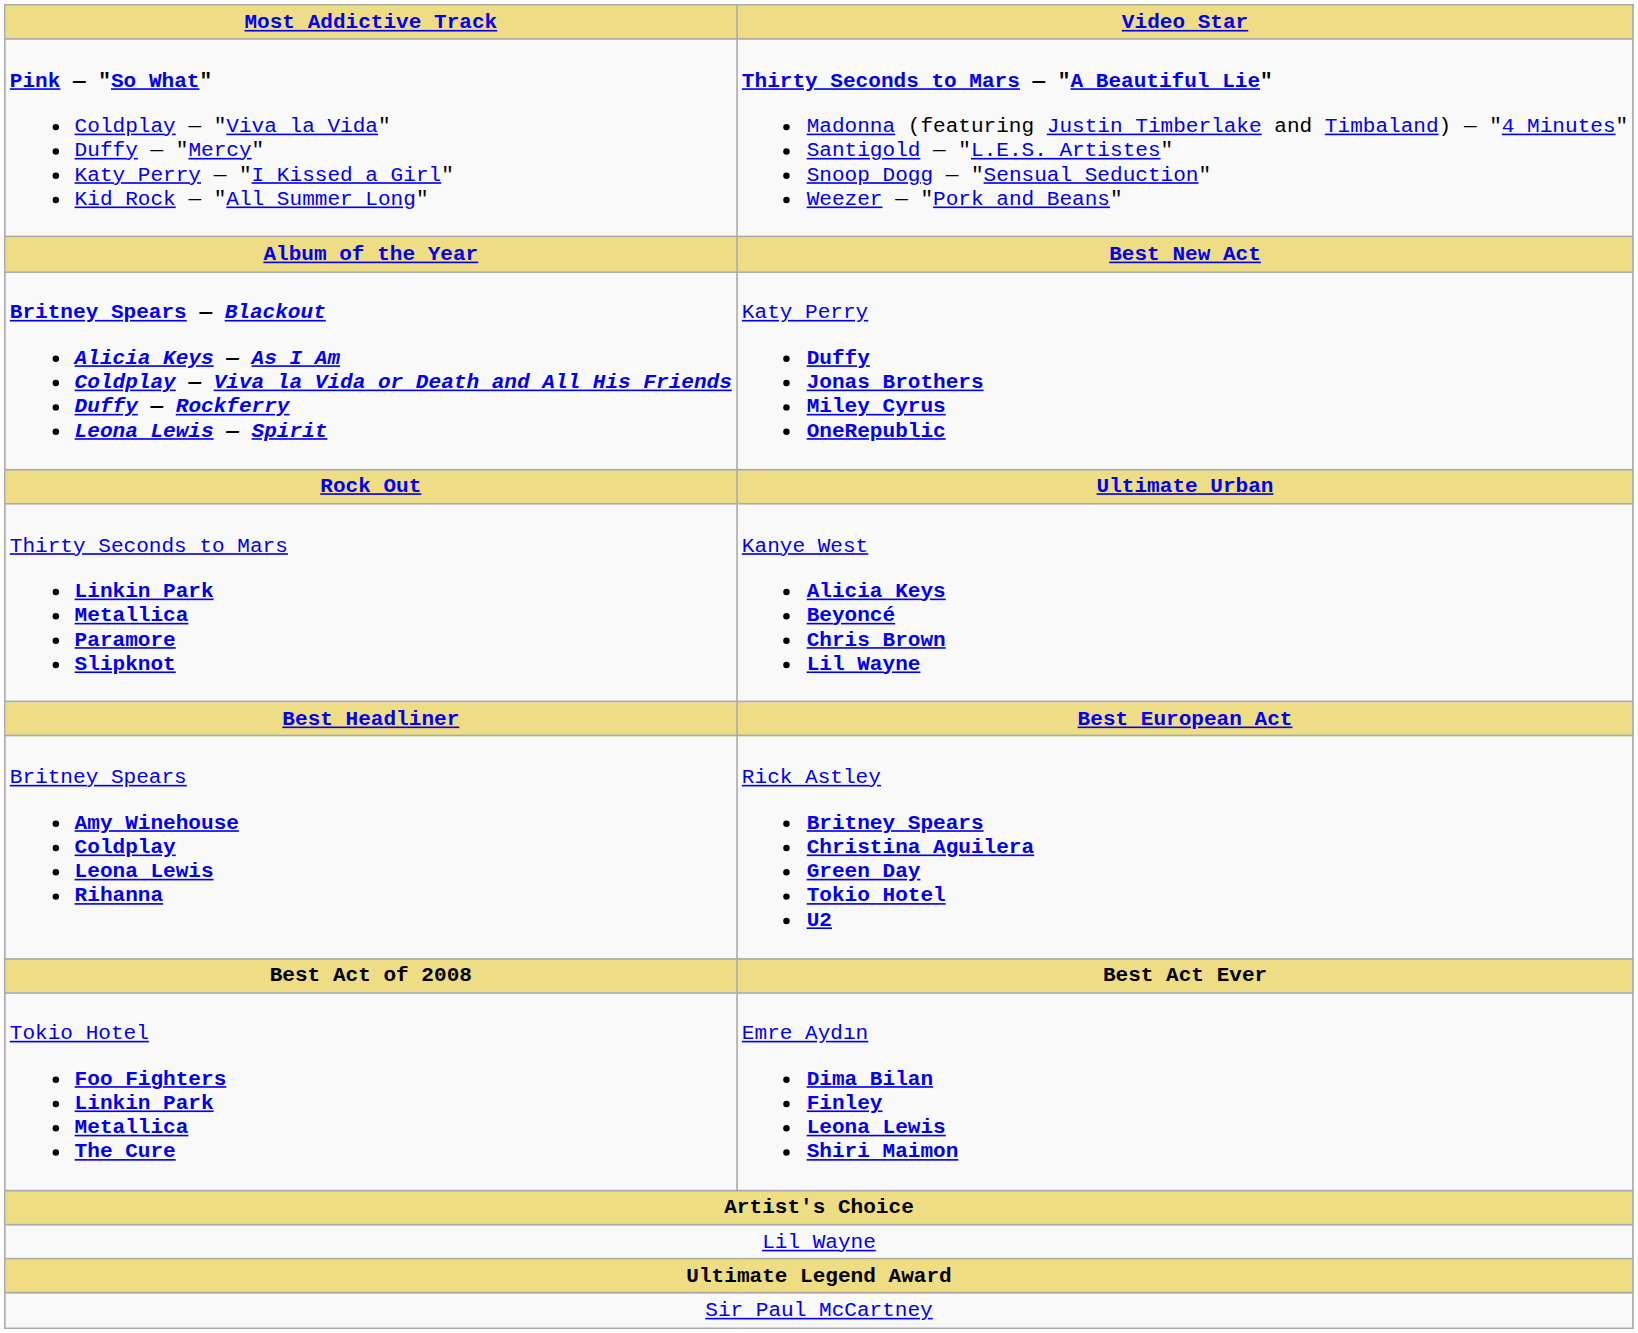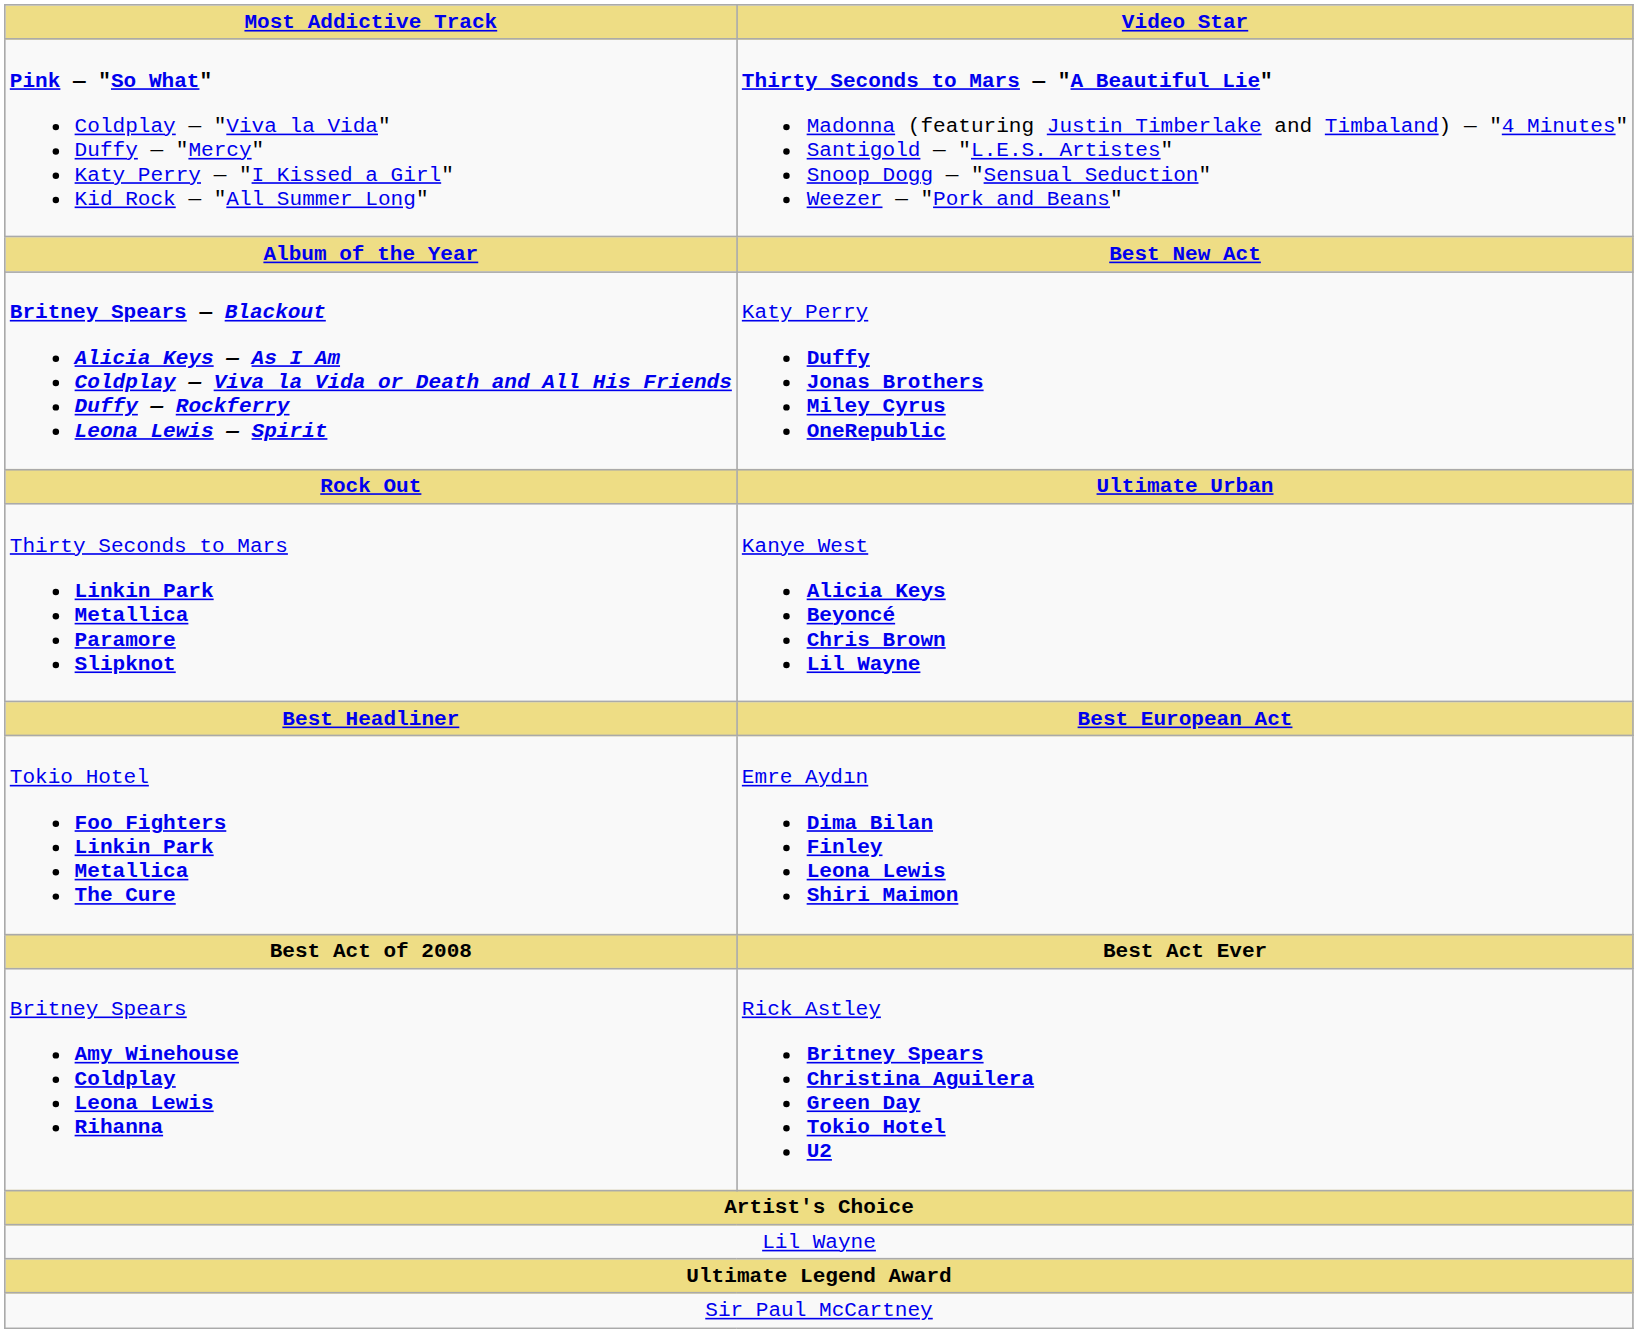 <table class=wikitable style="width=100%">
 <tr>
 <th style="background:#EEDD85; width=50%"><a href='#'>Most Addictive Track</a></th>
 <th style="background:#EEDD85; width=50%"><a href='#'>Video Star</a></th>
 </tr>
 <tr>
 <td valign="top"><br><strong><a href='#'>Pink</a> — "<a href='#'>So What</a>"</strong><ul><li><a href='#'>Coldplay</a> — "<a href='#'>Viva la Vida</a>"</li><li><a href='#'>Duffy</a> — "<a href='#'>Mercy</a>"</li><li><a href='#'>Katy Perry</a> — "<a href='#'>I Kissed a Girl</a>"</li><li><a href='#'>Kid Rock</a> — "<a href='#'>All Summer Long</a>"</li></ul></td>
 <td valign="top"><br><strong><a href='#'>Thirty Seconds to Mars</a> — "<a href='#'>A Beautiful Lie</a>"</strong><ul><li><a href='#'>Madonna</a> (featuring <a href='#'>Justin Timberlake</a> and <a href='#'>Timbaland</a>) — "<a href='#'>4 Minutes</a>"</li><li><a href='#'>Santigold</a> — "<a href='#'>L.E.S. Artistes</a>"</li><li><a href='#'>Snoop Dogg</a> — "<a href='#'>Sensual Seduction</a>"</li><li><a href='#'>Weezer</a> — "<a href='#'>Pork and Beans</a>"</li></ul></td>
 </tr>
 <tr>
 <th style="background:#EEDD85; width=50%"><a href='#'>Album of the Year</a></th>
 <th style="background:#EEDD85; width=50%"><a href='#'>Best New Act</a></th>
 </tr>
 <tr>
 <td valign="top"><br><strong><a href='#'>Britney Spears</a> — <em><a href='#'>Blackout</a><strong><em><ul><li><a href='#'>Alicia Keys</a> — </em><a href='#'>As I Am</a><em></li><li><a href='#'>Coldplay</a> — </em><a href='#'>Viva la Vida or Death and All His Friends</a><em></li><li><a href='#'>Duffy</a> — </em><a href='#'>Rockferry</a><em></li><li><a href='#'>Leona Lewis</a> — </em><a href='#'>Spirit</a><em></li></ul></td>
 <td valign="top"><br></strong><a href='#'>Katy Perry</a><strong><ul><li><a href='#'>Duffy</a></li><li><a href='#'>Jonas Brothers</a></li><li><a href='#'>Miley Cyrus</a></li><li><a href='#'>OneRepublic</a></li></ul></td>
 </tr>
 <tr>
 <th style="background:#EEDD85; width=50%"><a href='#'>Rock Out</a></th>
 <th style="background:#EEDD85; width=50%"><a href='#'>Ultimate Urban</a></th>
 </tr>
 <tr>
 <td valign="top"><br></strong><a href='#'>Thirty Seconds to Mars</a><strong><ul><li><a href='#'>Linkin Park</a></li><li><a href='#'>Metallica</a></li><li><a href='#'>Paramore</a></li><li><a href='#'>Slipknot</a></li></ul></td>
 <td valign="top"><br></strong><a href='#'>Kanye West</a><strong><ul><li><a href='#'>Alicia Keys</a></li><li><a href='#'>Beyoncé</a></li><li><a href='#'>Chris Brown</a></li><li><a href='#'>Lil Wayne</a></li></ul></td>
 </tr>
 <tr>
 <th style="background:#EEDD85; width=50%"><a href='#'>Best Headliner</a></th>
 <th style="background:#EEDD85; width=50%"><a href='#'>Best European Act</a></th>
 </tr>
 <tr>
-<td valign="top"><br></strong><a href='#'>Britney Spears</a><strong><ul><li><a href='#'>Amy Winehouse</a></li><li><a href='#'>Coldplay</a></li><li><a href='#'>Leona Lewis</a></li><li><a href='#'>Rihanna</a></li></ul></td>
-<td valign="top"><br></strong><a href='#'>Rick Astley</a><strong><ul><li><a href='#'>Britney Spears</a></li><li><a href='#'>Christina Aguilera</a></li><li><a href='#'>Green Day</a></li><li><a href='#'>Tokio Hotel</a></li><li><a href='#'>U2</a></li></ul></td>
+<td valign="top"><br></strong><a href='#'>Tokio Hotel</a><strong><ul><li><a href='#'>Foo Fighters</a></li><li><a href='#'>Linkin Park</a></li><li><a href='#'>Metallica</a></li><li><a href='#'>The Cure</a></li></ul></td>
+<td valign="top"><br></strong><a href='#'>Emre Aydın</a><strong><ul><li><a href='#'>Dima Bilan</a></li><li><a href='#'>Finley</a></li><li><a href='#'>Leona Lewis</a></li><li><a href='#'>Shiri Maimon</a></li></ul></td>
 </tr>
 <tr>
 <th style="background:#EEDD85; width=50%">Best Act of 2008</th>
 <th style="background:#EEDD85; width=50%">Best Act Ever</th>
 </tr>
 <tr>
-<td valign="top"><br></strong><a href='#'>Tokio Hotel</a><strong><ul><li><a href='#'>Foo Fighters</a></li><li><a href='#'>Linkin Park</a></li><li><a href='#'>Metallica</a></li><li><a href='#'>The Cure</a></li></ul></td>
-<td valign="top"><br></strong><a href='#'>Emre Aydın</a><strong><ul><li><a href='#'>Dima Bilan</a></li><li><a href='#'>Finley</a></li><li><a href='#'>Leona Lewis</a></li><li><a href='#'>Shiri Maimon</a></li></ul></td>
+<td valign="top"><br></strong><a href='#'>Britney Spears</a><strong><ul><li><a href='#'>Amy Winehouse</a></li><li><a href='#'>Coldplay</a></li><li><a href='#'>Leona Lewis</a></li><li><a href='#'>Rihanna</a></li></ul></td>
+<td valign="top"><br></strong><a href='#'>Rick Astley</a><strong><ul><li><a href='#'>Britney Spears</a></li><li><a href='#'>Christina Aguilera</a></li><li><a href='#'>Green Day</a></li><li><a href='#'>Tokio Hotel</a></li><li><a href='#'>U2</a></li></ul></td>
 </tr>
 <tr>
 <th style="background:#EEDD82; width=50%" colspan="2">Artist's Choice</th>
 </tr>
 <tr>
 <td colspan="2" style="text-align: center;"></strong><a href='#'>Lil Wayne</a><strong></td>
 </tr>
 <tr>
 <th style="background:#EEDD82; width=50%" colspan="2">Ultimate Legend Award</th>
 </tr>
 <tr>
 <td colspan="2" style="text-align: center;"></strong><a href='#'>Sir Paul McCartney</a><strong></td>
 </tr>
 </table>
